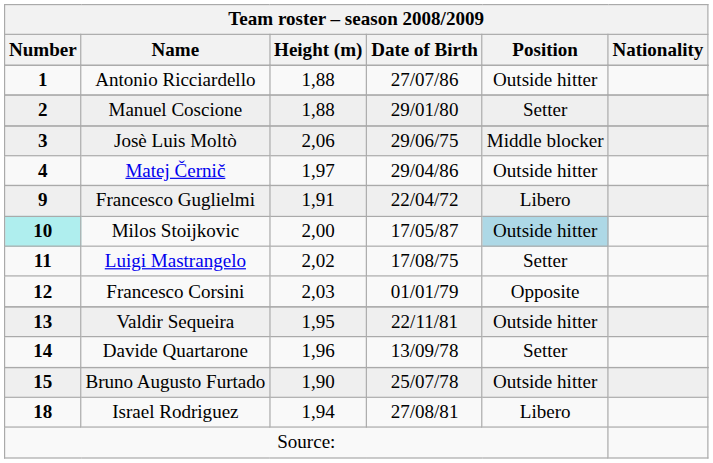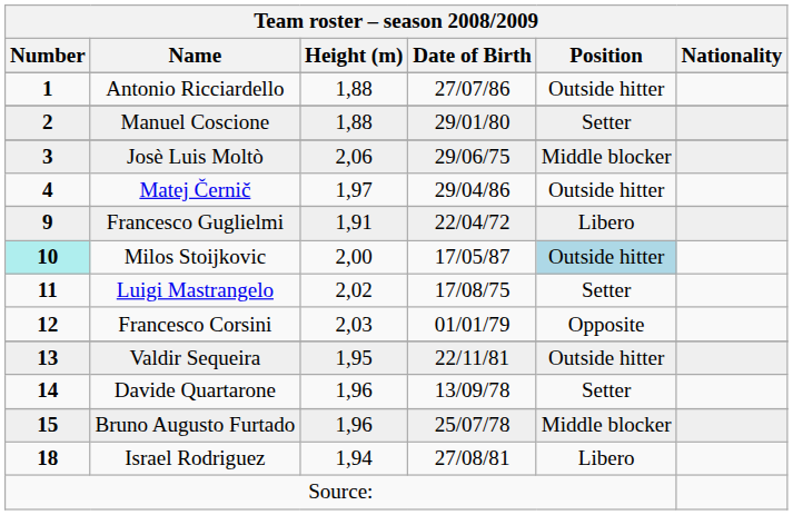 <table class="wikitable collapsible collapsed sortable" style="font-size:100%; text-align:center;">
 <tr>
 <th colspan=6>Team roster – season 2008/2009</th>
 </tr>
 <tr>
 <th>Number</th>
 <th>Name</th>
 <th>Height (m)</th>
 <th>Date of Birth</th>
 <th>Position</th>
 <th>Nationality</th>
 </tr>
 <tr style="background: #EFEFEF">
 </tr>
 <tr>
 <td align="center"><strong>1</strong></td>
 <td>Antonio Ricciardello</td>
 <td align="center">1,88</td>
 <td align="center">27/07/86</td>
 <td>Outside hitter</td>
 <td></td>
 </tr>
 <tr>
 </tr>
 <tr style="background: #EFEFEF">
 <td align="center"><strong>2</strong></td>
 <td>Manuel Coscione</td>
 <td align="center">1,88</td>
 <td align="center">29/01/80</td>
 <td>Setter</td>
 <td></td>
 </tr>
 <tr>
 </tr>
 <tr style="background: #EFEFEF">
 <td align="center"><strong>3</strong></td>
 <td>Josè Luis Moltò</td>
 <td align="center">2,06</td>
 <td align="center">29/06/75</td>
 <td>Middle blocker</td>
 <td></td>
 </tr>
 <tr>
 <td align="center"><strong>4</strong></td>
 <td><a href='#'>Matej Černič</a></td>
 <td align="center">1,97</td>
 <td align="center">29/04/86</td>
 <td>Outside hitter</td>
 <td></td>
 </tr>
 <tr>
 </tr>
 <tr style="background: #EFEFEF">
 <td align="center"><strong>9</strong></td>
 <td>Francesco Guglielmi</td>
 <td align="center">1,91</td>
 <td align="center">22/04/72</td>
 <td>Libero</td>
 <td></td>
 </tr>
 <tr>
 <td align="center" style="background: paleturquoise;"><strong>10</strong></td>
 <td>Milos Stoijkovic</td>
 <td align="center">2,00</td>
 <td align="center">17/05/87</td>
 <td style="background: lightblue;">Outside hitter</td>
 <td></td>
 </tr>
 <tr>
 <td align="center"><strong>11</strong></td>
 <td><a href='#'>Luigi Mastrangelo</a></td>
 <td align="center">2,02</td>
 <td align="center">17/08/75</td>
 <td>Setter</td>
 <td></td>
 </tr>
 <tr>
 <td align="center"><strong>12</strong></td>
 <td>Francesco Corsini</td>
 <td align="center">2,03</td>
 <td align="center">01/01/79</td>
 <td>Opposite</td>
 <td></td>
 </tr>
 <tr>
 </tr>
 <tr style="background: #EFEFEF">
 <td align="center"><strong>13</strong></td>
 <td>Valdir Sequeira</td>
 <td align="center">1,95</td>
 <td align="center">22/11/81</td>
 <td>Outside hitter</td>
 <td></td>
 </tr>
 <tr>
 <td align="center"><strong>14</strong></td>
 <td>Davide Quartarone</td>
 <td align="center">1,96</td>
 <td align="center">13/09/78</td>
 <td>Setter</td>
 <td></td>
 </tr>
 <tr>
 </tr>
 <tr style="background: #EFEFEF">
 <td align="center"><strong>15</strong></td>
 <td>Bruno Augusto Furtado</td>
-<td align="center">1,90</td>
+<td align="center">1,96</td>
 <td align="center">25/07/78</td>
-<td>Outside hitter</td>
+<td>Middle blocker</td>
 <td></td>
 </tr>
 <tr>
 <td align="center"><strong>18</strong></td>
 <td>Israel Rodriguez</td>
 <td align="center">1,94</td>
 <td align="center">27/08/81</td>
 <td>Libero</td>
 <td></td>
 </tr>
 <tr>
 <td colspan=5>Source: </td>
 </tr>
 </table>
